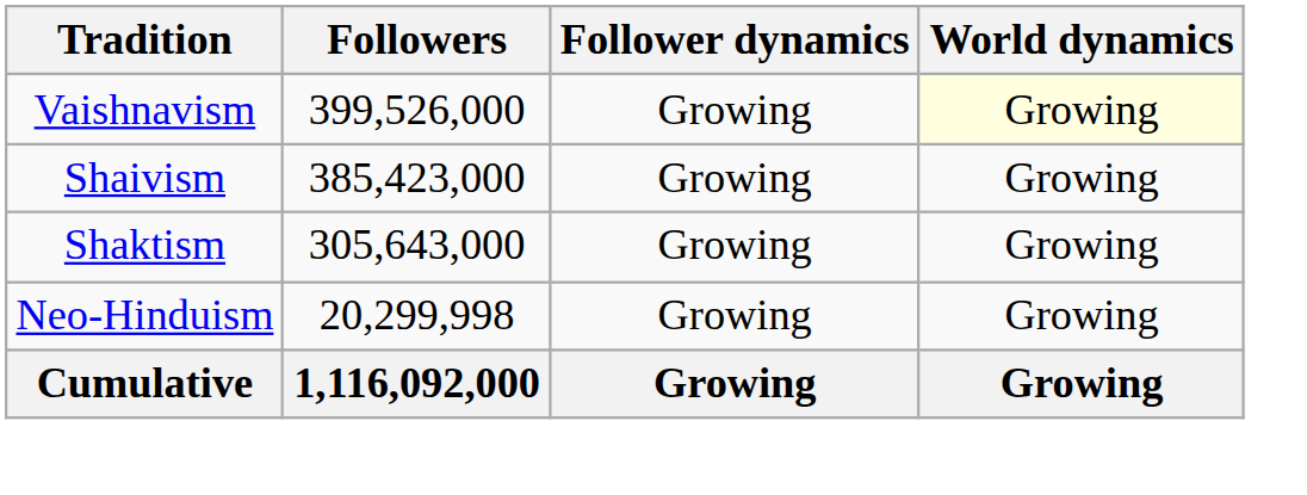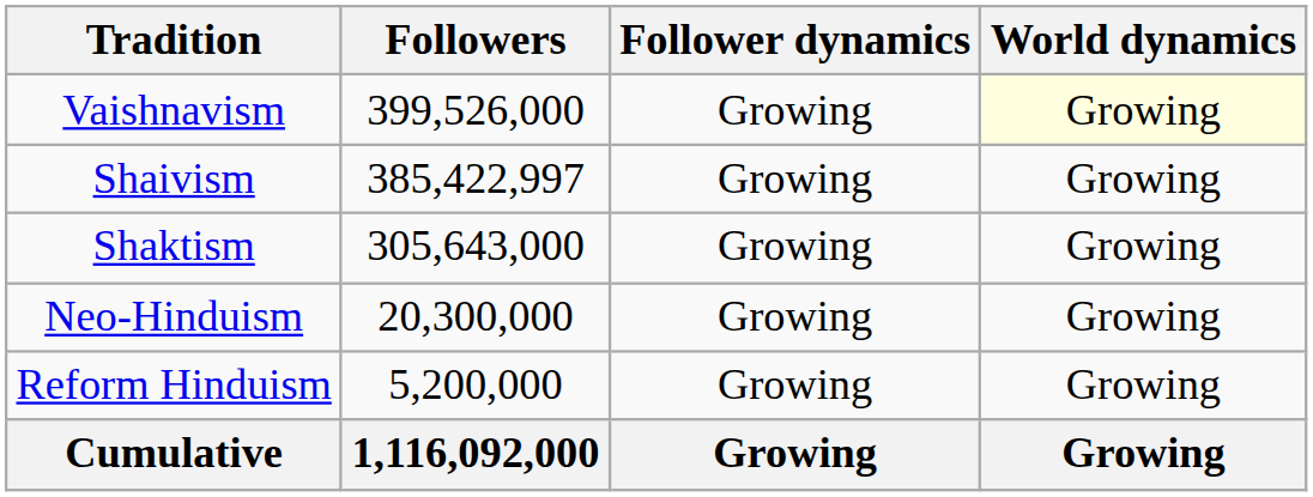 <table class="wikitable sortable" style="text-align:center">
 <tr>
 <th cyrus="col">Tradition</th>
 <th scope="col">Followers</th>
 <th scope="col">Follower dynamics</th>
 <th scope="col">World dynamics</th>
 </tr>
 <tr>
 <td align="center"><a href='#'>Vaishnavism</a></td>
 <td align="center">399,526,000</td>
 <td align="center"> Growing</td>
 <td align="center" style="background: lightyellow;"> Growing</td>
 </tr>
 <tr>
 <td align="center"><a href='#'>Shaivism</a></td>
-<td align="center">385,423,000</td>
+<td align="center">385,422,997</td>
 <td align="center"> Growing</td>
 <td align="center"> Growing</td>
 </tr>
 <tr>
 <td align="center"><a href='#'>Shaktism</a></td>
 <td align="center">305,643,000</td>
 <td align="center"> Growing</td>
 <td align="center"> Growing</td>
 </tr>
 <tr>
 <td align="center"><a href='#'>Neo-Hinduism</a></td>
-<td align="center">20,299,998</td>
+<td align="center">20,300,000</td>
+<td align="center"> Growing</td>
+<td align="center"> Growing</td>
+</tr>
+<tr>
+<td align="center"><a href='#'>Reform Hinduism</a></td>
+<td align="center">5,200,000</td>
 <td align="center"> Growing</td>
 <td align="center"> Growing</td>
 </tr>
 <tr>
 <th>Cumulative</th>
 <th>1,116,092,000</th>
 <th> Growing</th>
 <th> Growing</th>
 </tr>
 </table>
